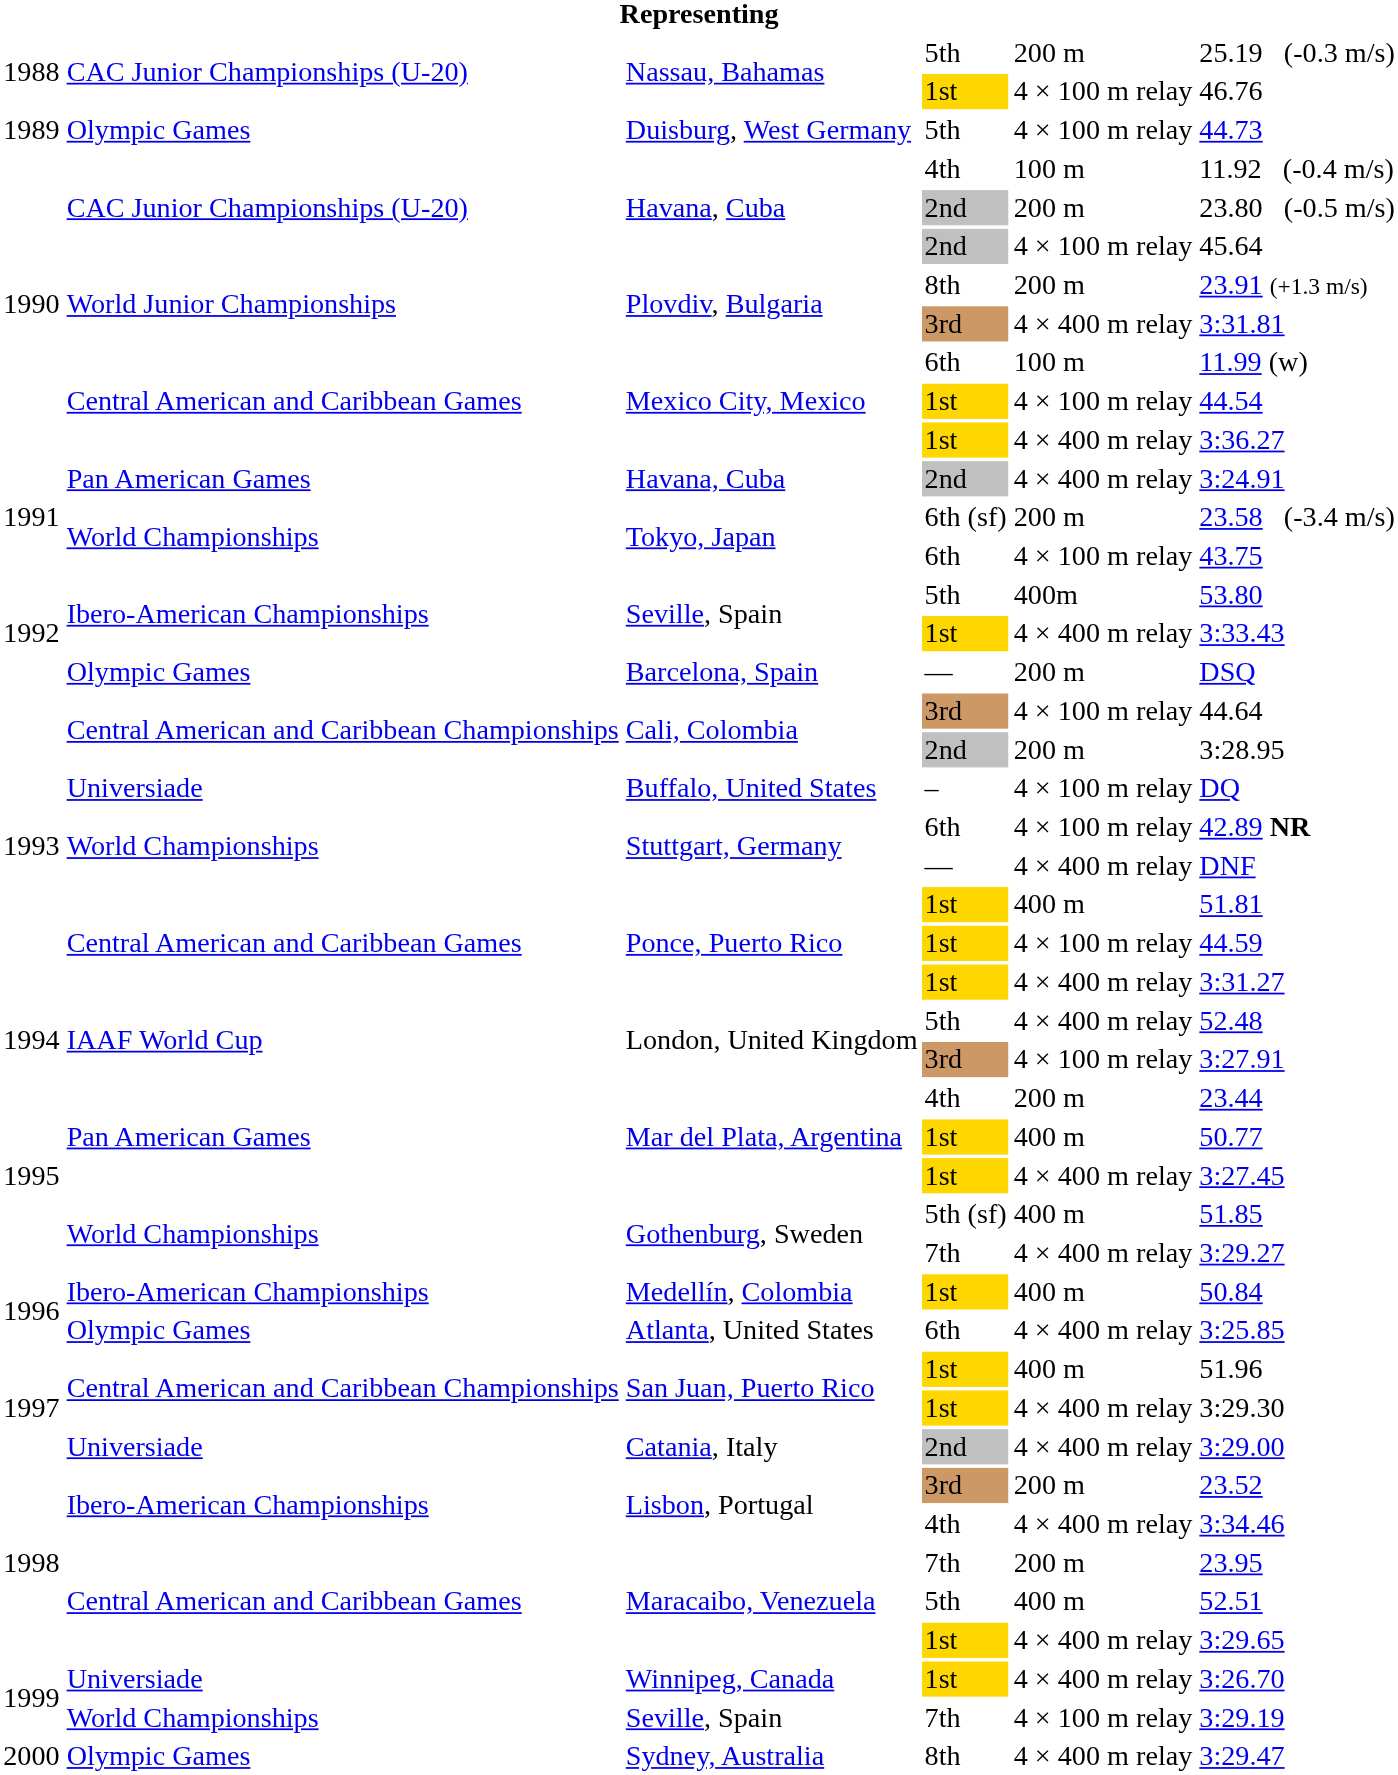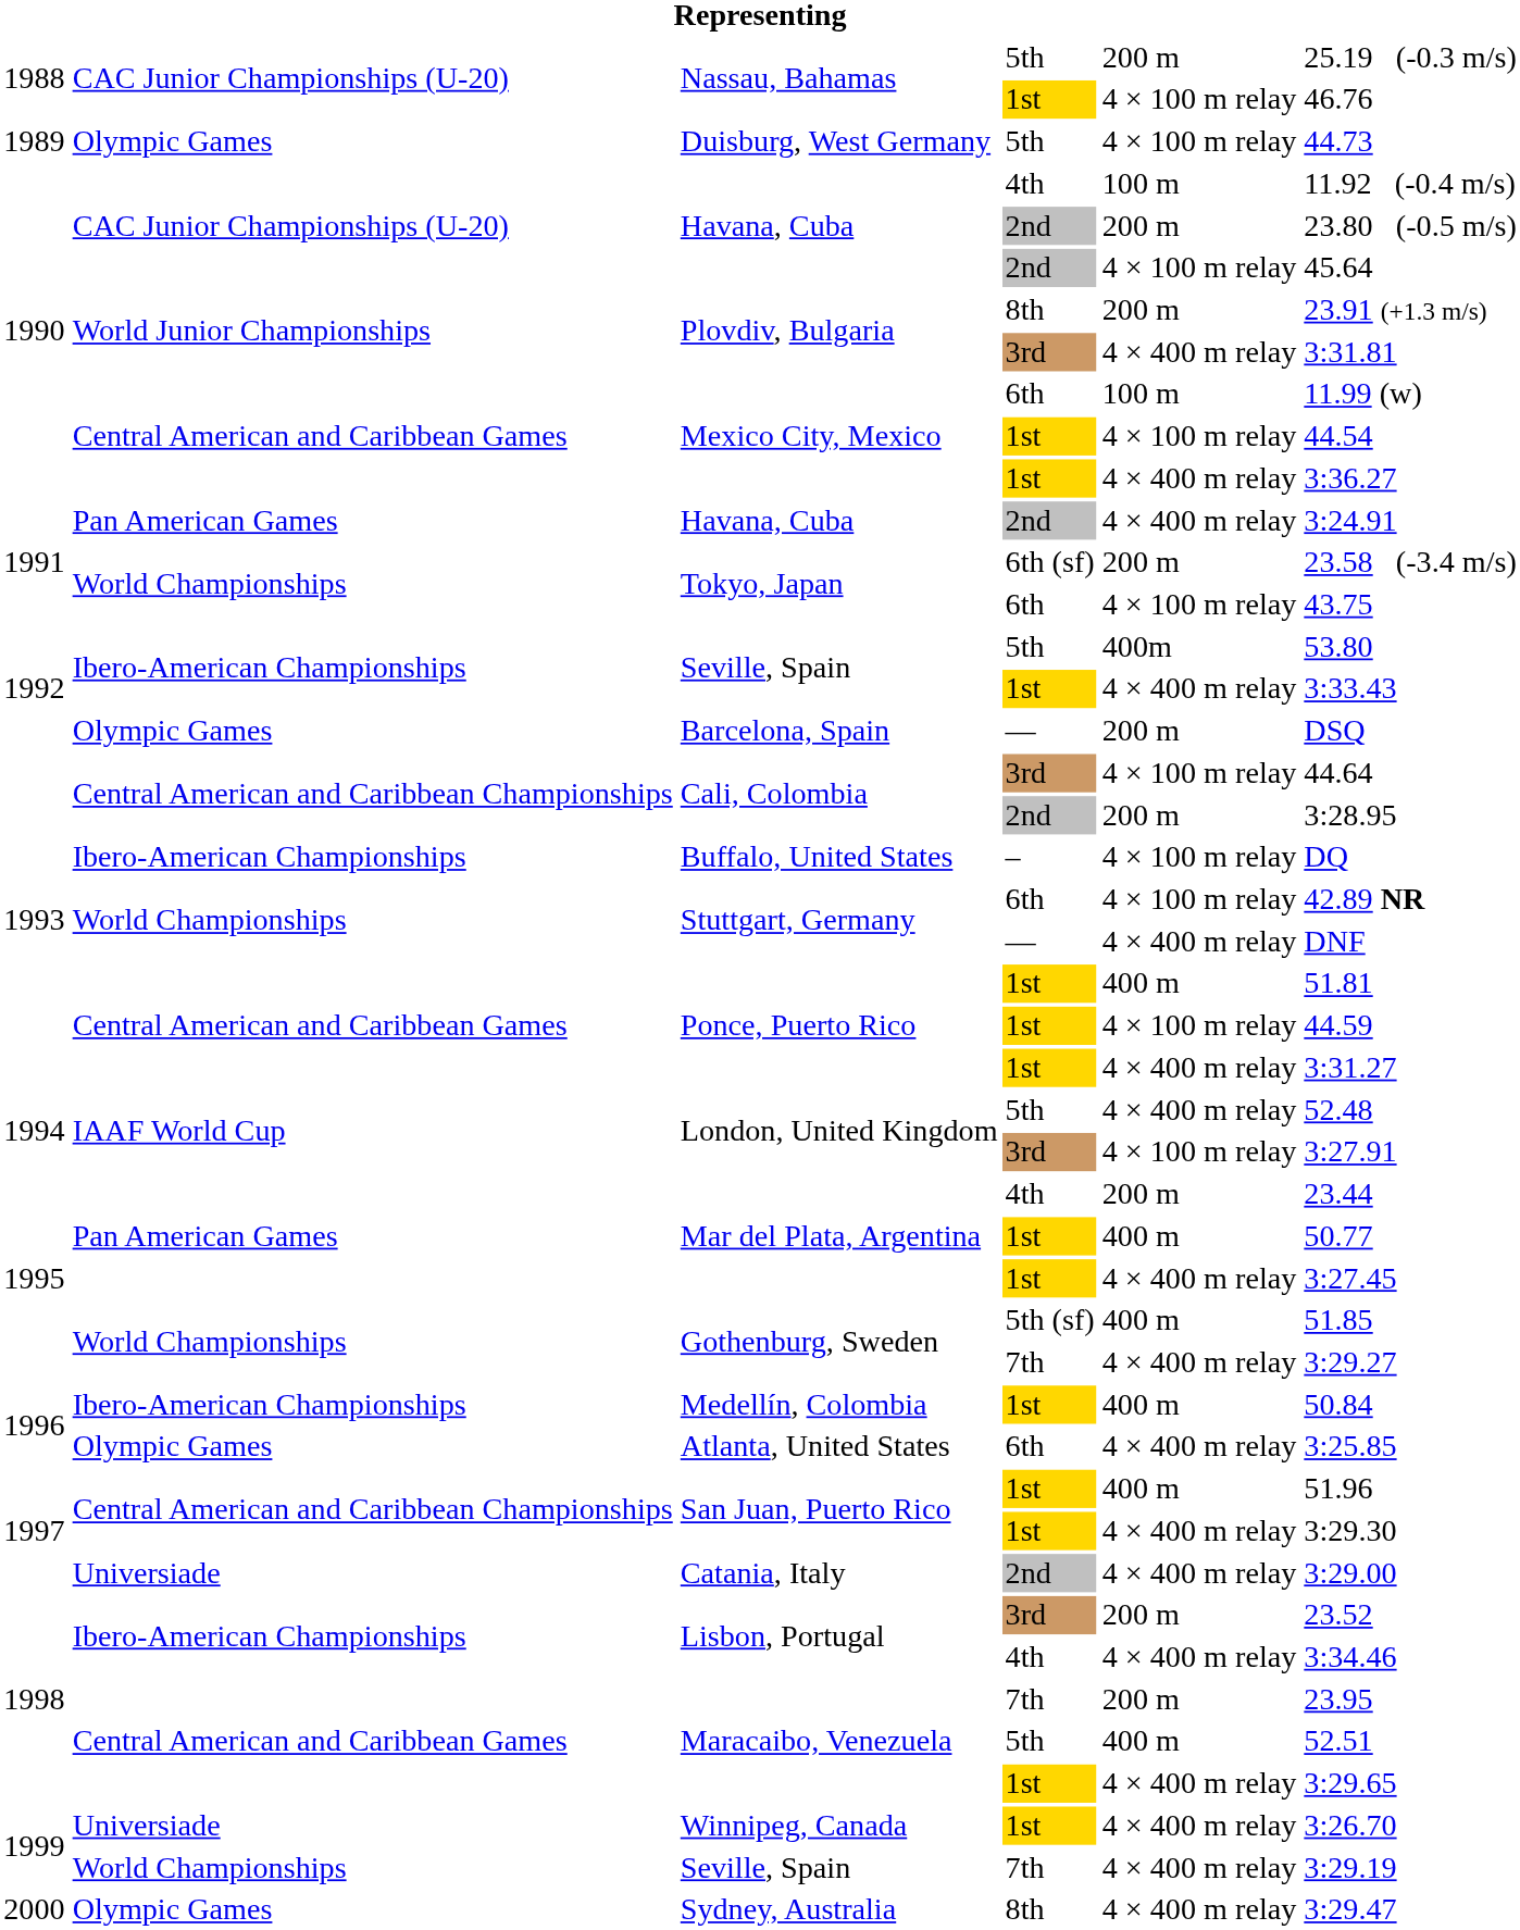 <table>
 <tr>
 <th colspan="6">Representing </th>
 </tr>
 <tr>
 <td rowspan = "2">1988</td>
 <td rowspan = "2"><a href='#'>CAC Junior Championships (U-20)</a></td>
 <td rowspan = "2"><a href='#'>Nassau, Bahamas</a></td>
 <td>5th</td>
 <td>200 m</td>
 <td>25.19   (-0.3 m/s)</td>
 </tr>
 <tr>
 <td bgcolor=gold>1st</td>
 <td>4 × 100 m relay</td>
 <td>46.76</td>
 </tr>
 <tr>
 <td>1989</td>
 <td><a href='#'>Olympic Games</a></td>
 <td><a href='#'>Duisburg</a>, <a href='#'>West Germany</a></td>
 <td>5th</td>
 <td>4 × 100 m relay</td>
 <td><a href='#'>44.73</a></td>
 </tr>
 <tr>
 <td rowspan=8>1990</td>
 <td rowspan=3><a href='#'>CAC Junior Championships (U-20)</a></td>
 <td rowspan=3><a href='#'>Havana</a>, <a href='#'>Cuba</a></td>
 <td>4th</td>
 <td>100 m</td>
 <td>11.92   (-0.4 m/s)</td>
 </tr>
 <tr>
 <td bgcolor=silver>2nd</td>
 <td>200 m</td>
 <td>23.80   (-0.5 m/s)</td>
 </tr>
 <tr>
 <td bgcolor=silver>2nd</td>
 <td>4 × 100 m relay</td>
 <td>45.64</td>
 </tr>
 <tr>
 <td rowspan=2><a href='#'>World Junior Championships</a></td>
 <td rowspan=2><a href='#'>Plovdiv</a>, <a href='#'>Bulgaria</a></td>
 <td>8th</td>
 <td>200 m</td>
 <td><a href='#'>23.91</a> <small>(+1.3 m/s)</small></td>
 </tr>
 <tr>
 <td bgcolor="cc9966">3rd</td>
 <td>4 × 400 m relay</td>
 <td><a href='#'>3:31.81</a></td>
 </tr>
 <tr>
 <td rowspan=3><a href='#'>Central American and Caribbean Games</a></td>
 <td rowspan=3><a href='#'>Mexico City, Mexico</a></td>
 <td>6th</td>
 <td>100 m</td>
 <td><a href='#'>11.99</a> (w)</td>
 </tr>
 <tr>
 <td bgcolor=gold>1st</td>
 <td>4 × 100 m relay</td>
 <td><a href='#'>44.54</a></td>
 </tr>
 <tr>
 <td bgcolor=gold>1st</td>
 <td>4 × 400 m relay</td>
 <td><a href='#'>3:36.27</a></td>
 </tr>
 <tr>
 <td rowspan=3>1991</td>
 <td><a href='#'>Pan American Games</a></td>
 <td><a href='#'>Havana, Cuba</a></td>
 <td bgcolor="silver">2nd</td>
 <td>4 × 400 m relay</td>
 <td><a href='#'>3:24.91</a></td>
 </tr>
 <tr>
 <td rowspan=2><a href='#'>World Championships</a></td>
 <td rowspan=2><a href='#'>Tokyo, Japan</a></td>
 <td>6th (sf)</td>
 <td>200 m</td>
 <td><a href='#'>23.58</a>   (-3.4 m/s)</td>
 </tr>
 <tr>
 <td>6th</td>
 <td>4 × 100 m relay</td>
 <td><a href='#'>43.75</a></td>
 </tr>
 <tr>
 <td rowspan=3>1992</td>
 <td rowspan=2><a href='#'>Ibero-American Championships</a></td>
 <td rowspan=2><a href='#'>Seville</a>, Spain</td>
 <td>5th</td>
 <td>400m</td>
 <td><a href='#'>53.80</a></td>
 </tr>
 <tr>
 <td bgcolor=gold>1st</td>
 <td>4 × 400 m relay</td>
 <td><a href='#'>3:33.43</a></td>
 </tr>
 <tr>
 <td><a href='#'>Olympic Games</a></td>
 <td><a href='#'>Barcelona, Spain</a></td>
 <td>—</td>
 <td>200 m</td>
 <td><a href='#'>DSQ</a></td>
 </tr>
 <tr>
 <td rowspan=8>1993</td>
 <td rowspan=2><a href='#'>Central American and Caribbean Championships</a></td>
 <td rowspan=2><a href='#'>Cali, Colombia</a></td>
 <td bgcolor=cc9966>3rd</td>
 <td>4 × 100 m relay</td>
 <td>44.64</td>
 </tr>
 <tr>
 <td bgcolor=silver>2nd</td>
 <td>200 m</td>
 <td>3:28.95</td>
 </tr>
 <tr>
-<td><a href='#'>Universiade</a></td>
+<td><a href='#'>Ibero-American Championships</a></td>
 <td><a href='#'>Buffalo, United States</a></td>
 <td>–</td>
 <td>4 × 100 m relay</td>
 <td><a href='#'>DQ</a></td>
 </tr>
 <tr>
 <td rowspan=2><a href='#'>World Championships</a></td>
 <td rowspan=2><a href='#'>Stuttgart, Germany</a></td>
 <td>6th</td>
 <td>4 × 100 m relay</td>
 <td><a href='#'>42.89</a> <strong>NR</strong></td>
 </tr>
 <tr>
 <td>—</td>
 <td>4 × 400 m relay</td>
 <td><a href='#'>DNF</a></td>
 </tr>
 <tr>
 <td rowspan=3><a href='#'>Central American and Caribbean Games</a></td>
 <td rowspan=3><a href='#'>Ponce, Puerto Rico</a></td>
 <td bgcolor="gold">1st</td>
 <td>400 m</td>
 <td><a href='#'>51.81</a></td>
 </tr>
 <tr>
 <td bgcolor=gold>1st</td>
 <td>4 × 100 m relay</td>
 <td><a href='#'>44.59</a></td>
 </tr>
 <tr>
 <td bgcolor=gold>1st</td>
 <td>4 × 400 m relay</td>
 <td><a href='#'>3:31.27</a></td>
 </tr>
 <tr>
 <td rowspan=2>1994</td>
 <td rowspan=2><a href='#'>IAAF World Cup</a></td>
 <td rowspan=2>London, United Kingdom</td>
 <td>5th</td>
 <td>4 × 400 m relay</td>
 <td><a href='#'>52.48</a></td>
 </tr>
 <tr>
 <td bgcolor="cc9966">3rd</td>
 <td>4 × 100 m relay</td>
 <td><a href='#'>3:27.91</a></td>
 </tr>
 <tr>
 <td rowspan=5>1995</td>
 <td rowspan=3><a href='#'>Pan American Games</a></td>
 <td rowspan=3><a href='#'>Mar del Plata, Argentina</a></td>
 <td>4th</td>
 <td>200 m</td>
 <td><a href='#'>23.44</a></td>
 </tr>
 <tr>
 <td bgcolor="gold">1st</td>
 <td>400 m</td>
 <td><a href='#'>50.77</a></td>
 </tr>
 <tr>
 <td bgcolor="gold">1st</td>
 <td>4 × 400 m relay</td>
 <td><a href='#'>3:27.45</a></td>
 </tr>
 <tr>
 <td rowspan=2><a href='#'>World Championships</a></td>
 <td rowspan=2><a href='#'>Gothenburg</a>, Sweden</td>
 <td>5th (sf)</td>
 <td>400 m</td>
 <td><a href='#'>51.85</a></td>
 </tr>
 <tr>
 <td>7th</td>
 <td>4 × 400 m relay</td>
 <td><a href='#'>3:29.27</a></td>
 </tr>
 <tr>
 <td rowspan=2>1996</td>
 <td><a href='#'>Ibero-American Championships</a></td>
 <td><a href='#'>Medellín</a>, <a href='#'>Colombia</a></td>
 <td bgcolor=gold>1st</td>
 <td>400 m</td>
 <td><a href='#'>50.84</a></td>
 </tr>
 <tr>
 <td><a href='#'>Olympic Games</a></td>
 <td><a href='#'>Atlanta</a>, United States</td>
 <td>6th</td>
 <td>4 × 400 m relay</td>
 <td><a href='#'>3:25.85</a></td>
 </tr>
 <tr>
 <td rowspan=3>1997</td>
 <td rowspan=2><a href='#'>Central American and Caribbean Championships</a></td>
 <td rowspan=2><a href='#'>San Juan, Puerto Rico</a></td>
 <td bgcolor="gold">1st</td>
 <td>400 m</td>
 <td>51.96</td>
 </tr>
 <tr>
 <td bgcolor="gold">1st</td>
 <td>4 × 400 m relay</td>
 <td>3:29.30</td>
 </tr>
 <tr>
 <td><a href='#'>Universiade</a></td>
 <td><a href='#'>Catania</a>, Italy</td>
 <td bgcolor=silver>2nd</td>
 <td>4 × 400 m relay</td>
 <td><a href='#'>3:29.00</a></td>
 </tr>
 <tr>
 <td rowspan=5>1998</td>
 <td rowspan=2><a href='#'>Ibero-American Championships</a></td>
 <td rowspan=2><a href='#'>Lisbon</a>, Portugal</td>
 <td bgcolor=cc9966>3rd</td>
 <td>200 m</td>
 <td><a href='#'>23.52</a></td>
 </tr>
 <tr>
 <td>4th</td>
 <td>4 × 400 m relay</td>
 <td><a href='#'>3:34.46</a></td>
 </tr>
 <tr>
 <td rowspan=3><a href='#'>Central American and Caribbean Games</a></td>
 <td rowspan=3><a href='#'>Maracaibo, Venezuela</a></td>
 <td>7th</td>
 <td>200 m</td>
 <td><a href='#'>23.95</a></td>
 </tr>
 <tr>
 <td>5th</td>
 <td>400 m</td>
 <td><a href='#'>52.51</a></td>
 </tr>
 <tr>
 <td bgcolor=gold>1st</td>
 <td>4 × 400 m relay</td>
 <td><a href='#'>3:29.65</a></td>
 </tr>
 <tr>
 <td rowspan=2>1999</td>
 <td><a href='#'>Universiade</a></td>
 <td><a href='#'>Winnipeg, Canada</a></td>
 <td bgcolor="gold">1st</td>
 <td>4 × 400 m relay</td>
 <td><a href='#'>3:26.70</a></td>
 </tr>
 <tr>
 <td><a href='#'>World Championships</a></td>
 <td><a href='#'>Seville</a>, Spain</td>
 <td>7th</td>
-<td>4 × 100 m relay</td>
+<td>4 × 400 m relay</td>
 <td><a href='#'>3:29.19</a></td>
 </tr>
 <tr>
 <td>2000</td>
 <td><a href='#'>Olympic Games</a></td>
 <td><a href='#'>Sydney, Australia</a></td>
 <td>8th</td>
 <td>4 × 400 m relay</td>
 <td><a href='#'>3:29.47</a></td>
 </tr>
 </table>
